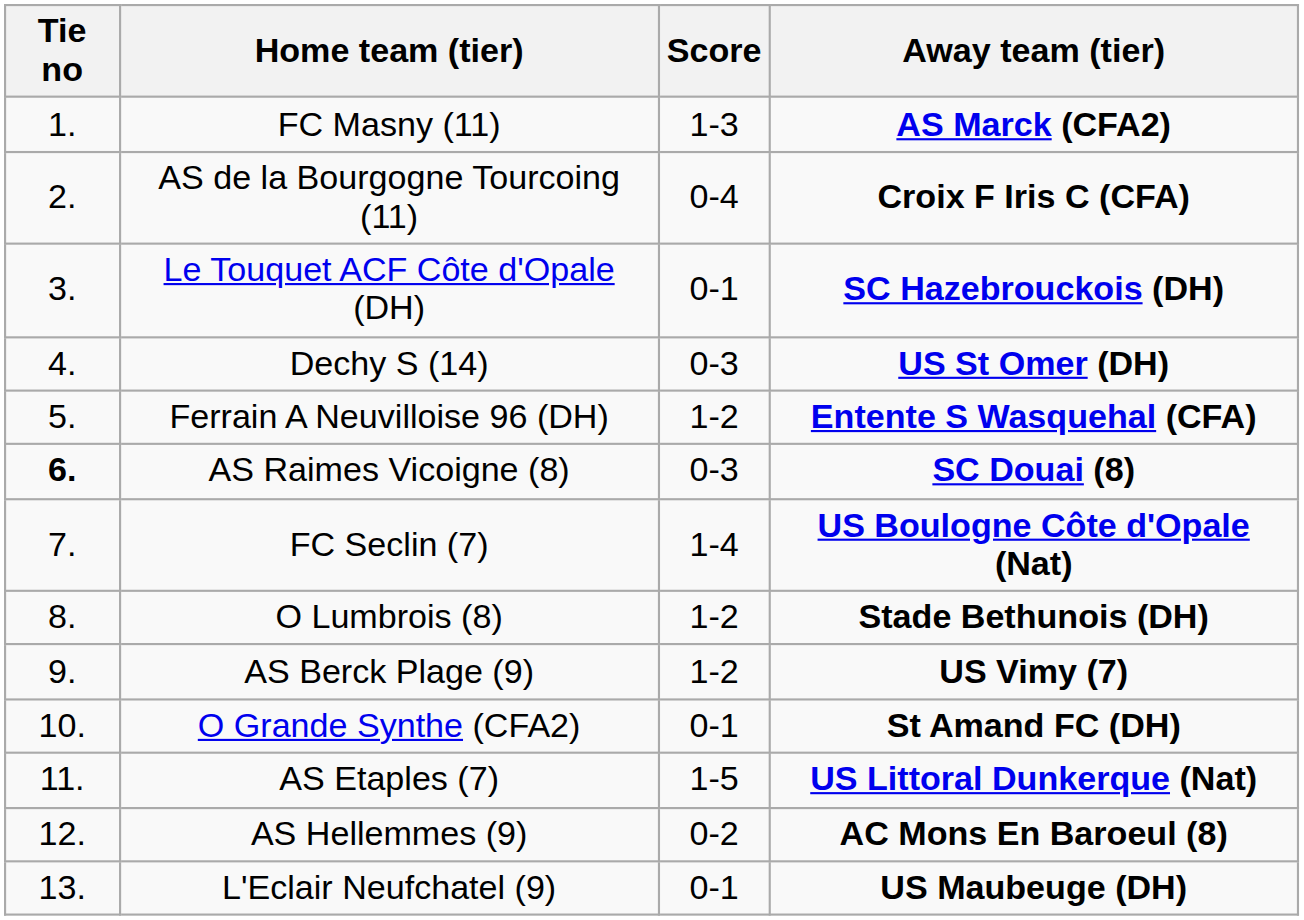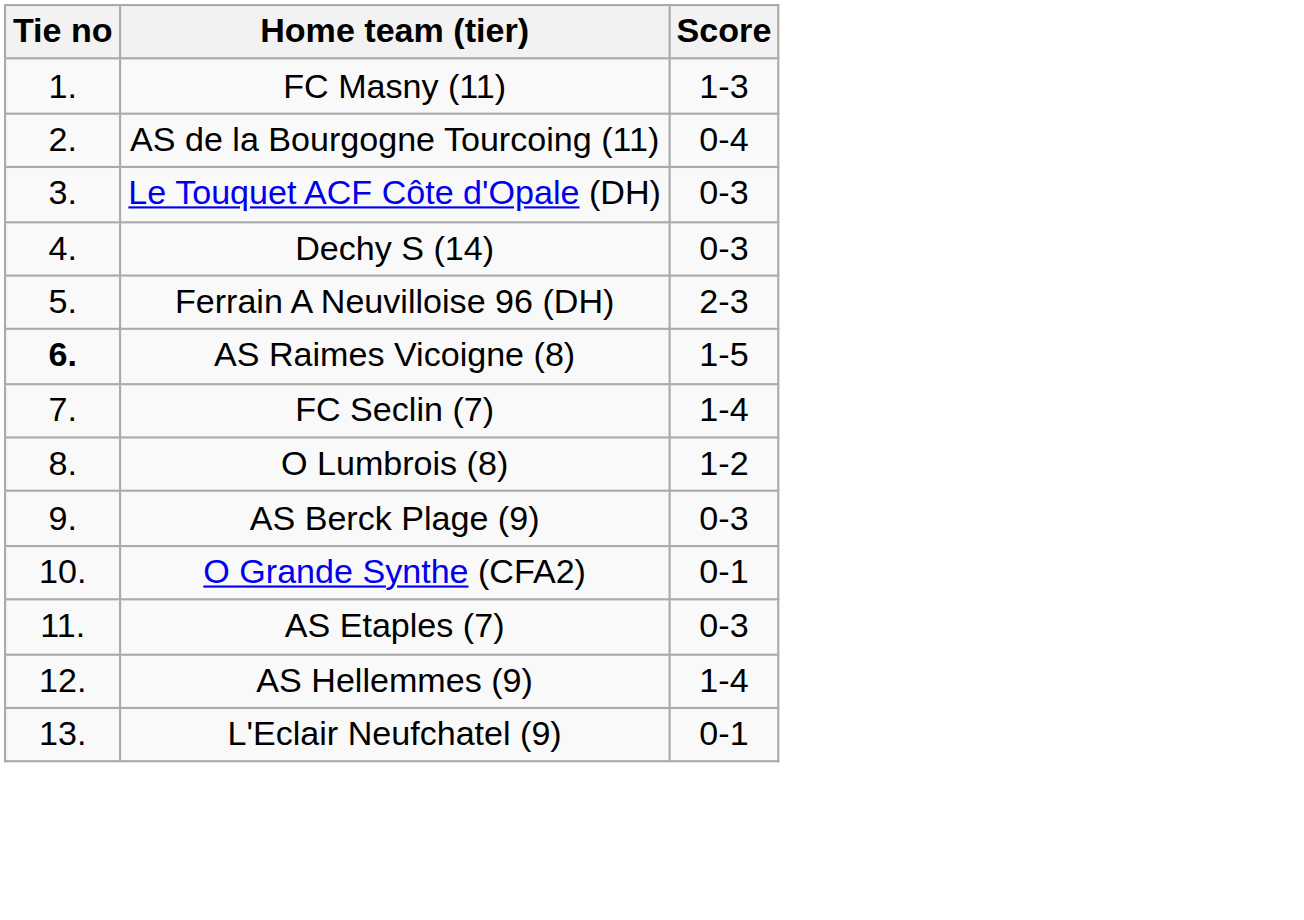 <table class="wikitable" style="text-align: center">
 <tr>
 <th>Tie no</th>
 <th>Home team (tier)</th>
 <th>Score</th>
-<th>Away team (tier)</th>
 </tr>
 <tr>
 <td>1.</td>
 <td>FC Masny (11)</td>
 <td>1-3 </td>
-<td><strong><a href='#'>AS Marck</a> (CFA2)</strong></td>
 </tr>
 <tr>
 <td>2.</td>
 <td>AS de la Bourgogne Tourcoing (11)</td>
 <td>0-4</td>
-<td><strong>Croix F Iris C (CFA)</strong></td>
 </tr>
 <tr>
 <td>3.</td>
 <td><a href='#'>Le Touquet ACF Côte d'Opale</a> (DH)</td>
-<td>0-1</td>
-<td><strong><a href='#'>SC Hazebrouckois</a> (DH)</strong></td>
+<td>0-3</td>
 </tr>
 <tr>
 <td>4.</td>
 <td>Dechy S (14)</td>
 <td>0-3</td>
-<td><strong><a href='#'>US St Omer</a> (DH)</strong></td>
 </tr>
 <tr>
 <td>5.</td>
 <td>Ferrain A Neuvilloise 96 (DH)</td>
-<td>1-2 </td>
-<td><strong><a href='#'>Entente S Wasquehal</a> (CFA)</strong></td>
+<td>2-3 </td>
 </tr>
 <tr>
 <td><strong>6.</strong></td>
 <td>AS Raimes Vicoigne (8)</td>
-<td>0-3</td>
-<td><strong><a href='#'>SC Douai</a> (8)</strong></td>
+<td>1-5</td>
 </tr>
 <tr>
 <td>7.</td>
 <td>FC Seclin (7)</td>
 <td>1-4</td>
-<td><strong><a href='#'>US Boulogne Côte d'Opale</a> (Nat)</strong></td>
 </tr>
 <tr>
 <td>8.</td>
 <td>O Lumbrois (8)</td>
 <td>1-2</td>
-<td><strong>Stade Bethunois (DH)</strong></td>
 </tr>
 <tr>
 <td>9.</td>
 <td>AS Berck Plage (9)</td>
-<td>1-2 </td>
-<td><strong>US Vimy (7)</strong></td>
+<td>0-3</td>
 </tr>
 <tr>
 <td>10.</td>
 <td><a href='#'>O Grande Synthe</a> (CFA2)</td>
 <td>0-1</td>
-<td><strong>St Amand FC (DH)</strong></td>
 </tr>
 <tr>
 <td>11.</td>
 <td>AS Etaples (7)</td>
-<td>1-5</td>
-<td><strong><a href='#'>US Littoral Dunkerque</a> (Nat)</strong></td>
+<td>0-3</td>
 </tr>
 <tr>
 <td>12.</td>
 <td>AS Hellemmes (9)</td>
-<td>0-2</td>
-<td><strong>AC Mons En Baroeul (8)</strong></td>
+<td>1-4</td>
 </tr>
 <tr>
 <td>13.</td>
 <td>L'Eclair Neufchatel (9)</td>
 <td>0-1 </td>
-<td><strong>US Maubeuge (DH)</strong></td>
 </tr>
 </table>
